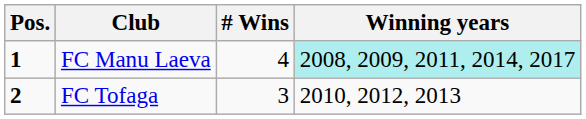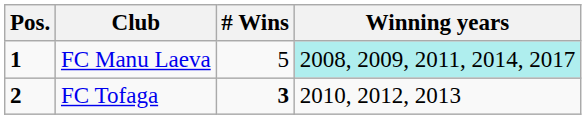 <table class="wikitable">
 <tr>
 <th>Pos.</th>
 <th>Club</th>
 <th># Wins</th>
 <th>Winning years</th>
 </tr>
 <tr>
 <td><strong>1</strong></td>
 <td><a href='#'>FC Manu Laeva</a></td>
-<td align="right">4</td>
+<td align="right">5</td>
 <td style="background: paleturquoise;">2008, 2009, 2011, 2014, 2017</td>
 </tr>
 <tr>
 <td rowspan="2"><strong>2</strong></td>
 <td><a href='#'>FC Tofaga</a></td>
-<td align="right">3</td>
+<td align="right"><strong>3</strong></td>
 <td>2010, 2012, 2013</td>
 </tr>
 </table>
